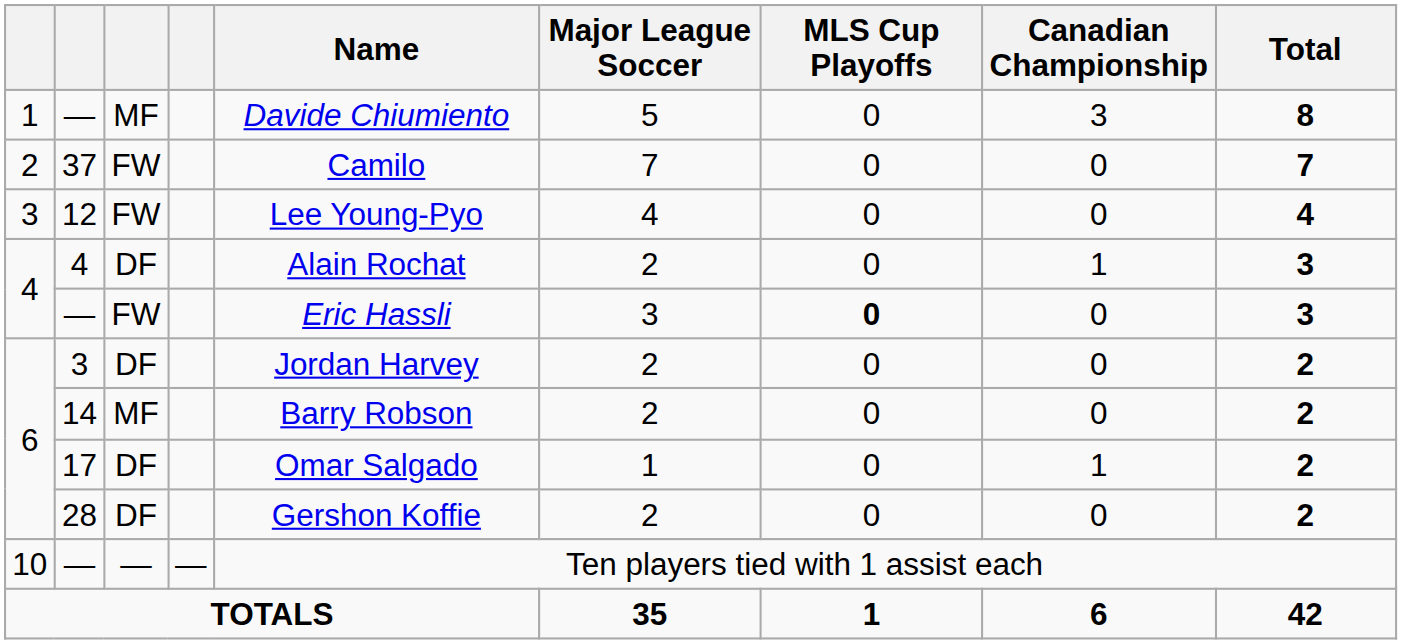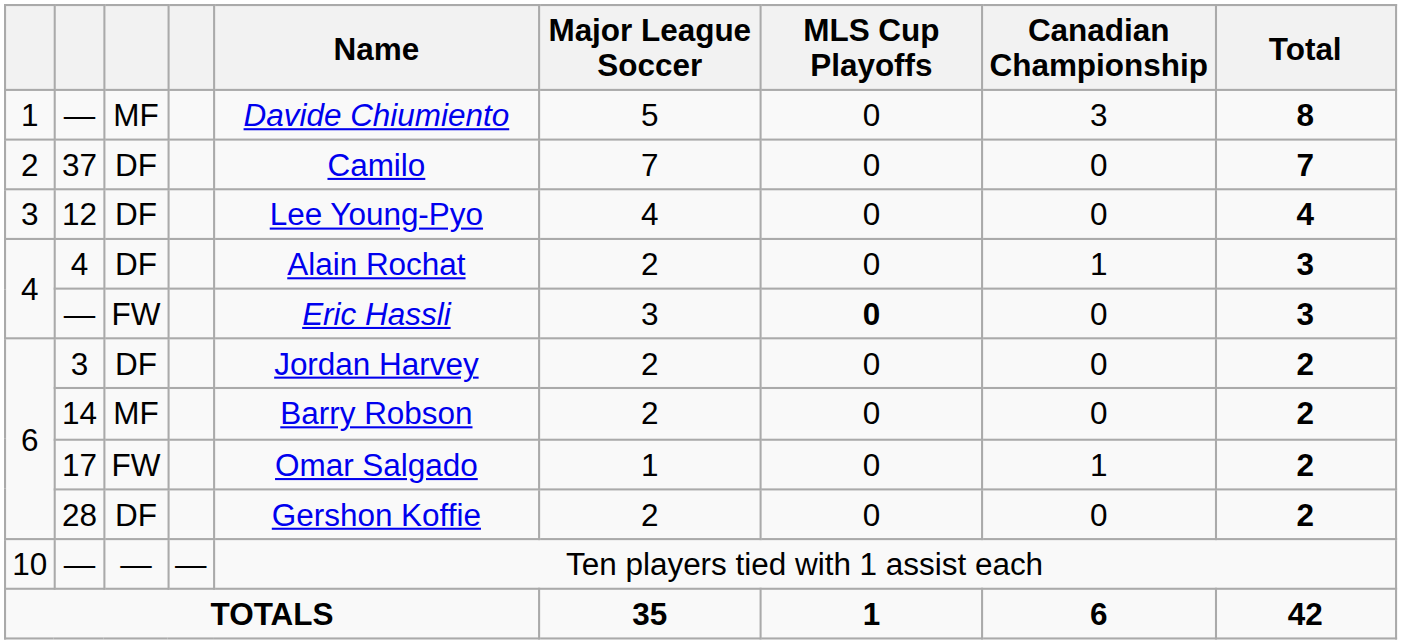 <table class="wikitable" style="font-size: 95%; text-align: center;">
 <tr>
 <th width=15></th>
 <th width=15></th>
 <th width=15></th>
 <th width=15></th>
 <th width=150>Name</th>
 <th width=100>Major League Soccer</th>
 <th width=100>MLS Cup Playoffs</th>
 <th width=100>Canadian Championship</th>
 <th width=80><strong>Total</strong></th>
 </tr>
 <tr>
 <td>1</td>
 <td>—</td>
 <td>MF</td>
 <td></td>
 <td><em><a href='#'>Davide Chiumiento</a></em></td>
 <td>5</td>
 <td>0</td>
 <td>3</td>
 <td><strong>8</strong></td>
 </tr>
 <tr>
 <td>2</td>
 <td>37</td>
-<td>FW</td>
+<td>DF</td>
 <td></td>
 <td><a href='#'>Camilo</a></td>
 <td>7</td>
 <td>0</td>
 <td>0</td>
 <td><strong>7</strong></td>
 </tr>
 <tr>
 <td>3</td>
 <td>12</td>
-<td>FW</td>
+<td>DF</td>
 <td></td>
 <td><a href='#'>Lee Young-Pyo</a></td>
 <td>4</td>
 <td>0</td>
 <td>0</td>
 <td><strong>4</strong></td>
 </tr>
 <tr>
 <td rowspan="2">4</td>
 <td>4</td>
 <td>DF</td>
 <td></td>
 <td><a href='#'>Alain Rochat</a></td>
 <td>2</td>
 <td>0</td>
 <td>1</td>
 <td><strong>3</strong></td>
 </tr>
 <tr>
 <td>—</td>
 <td>FW</td>
 <td></td>
 <td><em><a href='#'>Eric Hassli</a></em></td>
 <td>3</td>
 <td><strong>0</strong></td>
 <td>0</td>
 <td><strong>3</strong></td>
 </tr>
 <tr>
 <td rowspan="4">6</td>
 <td>3</td>
 <td>DF</td>
 <td></td>
 <td><a href='#'>Jordan Harvey</a></td>
 <td>2</td>
 <td>0</td>
 <td>0</td>
 <td><strong>2</strong></td>
 </tr>
 <tr>
 <td>14</td>
 <td>MF</td>
 <td></td>
 <td><a href='#'>Barry Robson</a></td>
 <td>2</td>
 <td>0</td>
 <td>0</td>
 <td><strong>2</strong></td>
 </tr>
 <tr>
 <td>17</td>
-<td>DF</td>
+<td>FW</td>
 <td></td>
 <td><a href='#'>Omar Salgado</a></td>
 <td>1</td>
 <td>0</td>
 <td>1</td>
 <td><strong>2</strong></td>
 </tr>
 <tr>
 <td>28</td>
 <td>DF</td>
 <td></td>
 <td><a href='#'>Gershon Koffie</a></td>
 <td>2</td>
 <td>0</td>
 <td>0</td>
 <td><strong>2</strong></td>
 </tr>
 <tr>
 <td>10</td>
 <td>—</td>
 <td>—</td>
 <td>—</td>
 <td colspan="5">Ten players tied with 1 assist each</td>
 </tr>
 <tr>
 <td colspan="5"><strong>TOTALS</strong></td>
 <td><strong>35</strong></td>
 <td><strong>1</strong></td>
 <td><strong>6</strong></td>
 <td><strong>42</strong></td>
 </tr>
 </table>
